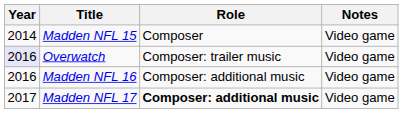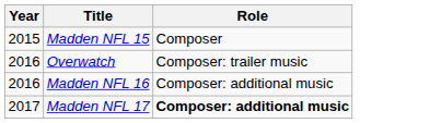 <table class="wikitable">
 <tr>
 <th>Year</th>
 <th>Title</th>
 <th>Role</th>
-<th>Notes</th>
 </tr>
 <tr>
-<td>2014</td>
+<td>2015</td>
 <td><em><a href='#'>Madden NFL 15</a></em></td>
 <td>Composer</td>
-<td>Video game</td>
 </tr>
 <tr>
-<td style="background: lavender;">2016</td>
+<td>2016</td>
 <td><em><a href='#'>Overwatch</a></em></td>
 <td>Composer: trailer music</td>
-<td>Video game</td>
 </tr>
 <tr>
 <td>2016</td>
 <td><em><a href='#'>Madden NFL 16</a></em></td>
 <td>Composer: additional music</td>
-<td>Video game</td>
 </tr>
 <tr>
 <td>2017</td>
 <td><em><a href='#'>Madden NFL 17</a></em></td>
 <td><strong>Composer: additional music</strong></td>
-<td>Video game</td>
 </tr>
 </table>
